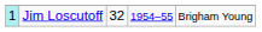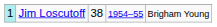 <table class="wikitable">
 <tr>
 </tr>
 <tr>
 <td style="background: paleturquoise;">1</td>
 <td><a href='#'>Jim Loscutoff</a></td>
-<td>32</td>
+<td>38</td>
 <td style="font-size:80%;"><a href='#'>1954–55</a></td>
 <td style="font-size:80%;">Brigham Young</td>
 </tr>
 </table>
